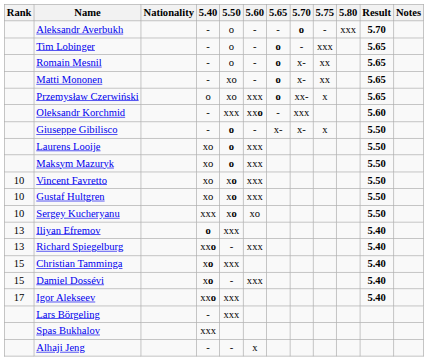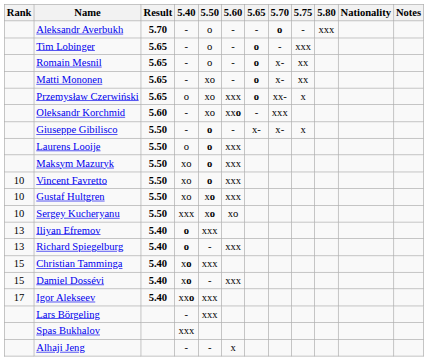 <table class="wikitable sortable" style="text-align:center">
 <tr>
 <th>Rank</th>
 <th>Name</th>
-<th>Nationality</th>
+<th>Result</th>
 <th>5.40</th>
 <th>5.50</th>
 <th>5.60</th>
 <th>5.65</th>
 <th>5.70</th>
 <th>5.75</th>
 <th>5.80</th>
-<th>Result</th>
+<th>Nationality</th>
 <th>Notes</th>
 </tr>
 <tr>
 <td></td>
 <td align=left><a href='#'>Aleksandr Averbukh</a></td>
-<td align=left></td>
+<td><strong>5.70</strong></td>
 <td>-</td>
 <td>o</td>
 <td>-</td>
 <td>-</td>
 <td><strong>o</strong></td>
 <td>-</td>
 <td>xxx</td>
-<td><strong>5.70</strong></td>
+<td align=left></td>
 <td></td>
 </tr>
 <tr>
 <td></td>
 <td align=left><a href='#'>Tim Lobinger</a></td>
-<td align=left></td>
+<td><strong>5.65</strong></td>
 <td>-</td>
 <td>o</td>
 <td>-</td>
 <td><strong>o</strong></td>
 <td>-</td>
 <td>xxx</td>
 <td></td>
-<td><strong>5.65</strong></td>
+<td align=left></td>
 <td></td>
 </tr>
 <tr>
 <td></td>
 <td align=left><a href='#'>Romain Mesnil</a></td>
-<td align=left></td>
+<td><strong>5.65</strong></td>
 <td>-</td>
 <td>o</td>
 <td>-</td>
 <td><strong>o</strong></td>
 <td>x-</td>
 <td>xx</td>
 <td></td>
-<td><strong>5.65</strong></td>
+<td align=left></td>
 <td></td>
 </tr>
 <tr>
 <td></td>
 <td align=left><a href='#'>Matti Mononen</a></td>
-<td align=left></td>
+<td><strong>5.65</strong></td>
 <td>-</td>
 <td>xo</td>
 <td>-</td>
 <td><strong>o</strong></td>
 <td>x-</td>
 <td>xx</td>
 <td></td>
-<td><strong>5.65</strong></td>
+<td align=left></td>
 <td></td>
 </tr>
 <tr>
 <td></td>
 <td align=left><a href='#'>Przemysław Czerwiński</a></td>
-<td align=left></td>
+<td><strong>5.65</strong></td>
 <td>o</td>
 <td>xo</td>
 <td>xxx</td>
 <td><strong>o</strong></td>
 <td>xx-</td>
 <td>x</td>
 <td></td>
-<td><strong>5.65</strong></td>
+<td align=left></td>
 <td></td>
 </tr>
 <tr>
 <td></td>
 <td align=left><a href='#'>Oleksandr Korchmid</a></td>
-<td align=left></td>
+<td><strong>5.60</strong></td>
 <td>-</td>
-<td>xxx</td>
+<td>xo</td>
 <td>xx<strong>o</strong></td>
 <td>-</td>
 <td>xxx</td>
 <td></td>
 <td></td>
-<td><strong>5.60</strong></td>
+<td align=left></td>
 <td></td>
 </tr>
 <tr>
 <td></td>
 <td align=left><a href='#'>Giuseppe Gibilisco</a></td>
-<td align=left></td>
+<td><strong>5.50</strong></td>
 <td>-</td>
 <td><strong>o</strong></td>
 <td>-</td>
 <td>x-</td>
 <td>x-</td>
 <td>x</td>
 <td></td>
-<td><strong>5.50</strong></td>
+<td align=left></td>
 <td></td>
 </tr>
 <tr>
 <td></td>
 <td align=left><a href='#'>Laurens Looije</a></td>
+<td><strong>5.50</strong></td>
+<td>o</td>
+<td><strong>o</strong></td>
+<td>xxx</td>
+<td></td>
+<td></td>
+<td></td>
+<td></td>
 <td align=left></td>
+<td></td>
+</tr>
+<tr>
+<td></td>
+<td align=left><a href='#'>Maksym Mazuryk</a></td>
+<td><strong>5.50</strong></td>
 <td>xo</td>
 <td><strong>o</strong></td>
 <td>xxx</td>
 <td></td>
 <td></td>
 <td></td>
 <td></td>
-<td><strong>5.50</strong></td>
+<td align=left></td>
 <td></td>
 </tr>
 <tr>
-<td></td>
-<td align=left><a href='#'>Maksym Mazuryk</a></td>
-<td align=left></td>
+<td>10</td>
+<td align=left><a href='#'>Vincent Favretto</a></td>
+<td><strong>5.50</strong></td>
 <td>xo</td>
 <td><strong>o</strong></td>
 <td>xxx</td>
 <td></td>
 <td></td>
 <td></td>
 <td></td>
-<td><strong>5.50</strong></td>
+<td align=left></td>
 <td></td>
 </tr>
 <tr>
 <td>10</td>
-<td align=left><a href='#'>Vincent Favretto</a></td>
-<td align=left></td>
+<td align=left><a href='#'>Gustaf Hultgren</a></td>
+<td><strong>5.50</strong></td>
 <td>xo</td>
 <td>x<strong>o</strong></td>
 <td>xxx</td>
 <td></td>
 <td></td>
 <td></td>
 <td></td>
-<td><strong>5.50</strong></td>
-<td></td>
-</tr>
-<tr>
-<td>10</td>
-<td align=left><a href='#'>Gustaf Hultgren</a></td>
 <td align=left></td>
-<td>xo</td>
-<td>x<strong>o</strong></td>
-<td>xxx</td>
-<td></td>
-<td></td>
-<td></td>
-<td></td>
-<td><strong>5.50</strong></td>
 <td></td>
 </tr>
 <tr>
 <td>10</td>
 <td align=left><a href='#'>Sergey Kucheryanu</a></td>
-<td align=left></td>
+<td><strong>5.50</strong></td>
 <td>xxx</td>
 <td>x<strong>o</strong></td>
 <td>xo</td>
 <td></td>
 <td></td>
 <td></td>
 <td></td>
-<td><strong>5.50</strong></td>
+<td align=left></td>
 <td></td>
 </tr>
 <tr>
 <td>13</td>
 <td align=left><a href='#'>Iliyan Efremov</a></td>
-<td align=left></td>
+<td><strong>5.40</strong></td>
 <td><strong>o</strong></td>
 <td>xxx</td>
 <td></td>
 <td></td>
 <td></td>
 <td></td>
 <td></td>
-<td><strong>5.40</strong></td>
+<td align=left></td>
 <td></td>
 </tr>
 <tr>
 <td>13</td>
 <td align=left><a href='#'>Richard Spiegelburg</a></td>
-<td align=left></td>
-<td>xx<strong>o</strong></td>
+<td><strong>5.40</strong></td>
+<td><strong>o</strong></td>
 <td>-</td>
 <td>xxx</td>
 <td></td>
 <td></td>
 <td></td>
 <td></td>
-<td><strong>5.40</strong></td>
+<td align=left></td>
 <td></td>
 </tr>
 <tr>
 <td>15</td>
 <td align=left><a href='#'>Christian Tamminga</a></td>
-<td align=left></td>
+<td><strong>5.40</strong></td>
 <td>x<strong>o</strong></td>
 <td>xxx</td>
 <td></td>
 <td></td>
 <td></td>
 <td></td>
 <td></td>
-<td><strong>5.40</strong></td>
+<td align=left></td>
 <td></td>
 </tr>
 <tr>
 <td>15</td>
 <td align=left><a href='#'>Damiel Dossévi</a></td>
-<td align=left></td>
+<td><strong>5.40</strong></td>
 <td>x<strong>o</strong></td>
 <td>-</td>
 <td>xxx</td>
 <td></td>
 <td></td>
 <td></td>
 <td></td>
-<td><strong>5.40</strong></td>
+<td align=left></td>
 <td></td>
 </tr>
 <tr>
 <td>17</td>
 <td align=left><a href='#'>Igor Alekseev</a></td>
-<td align=left></td>
+<td><strong>5.40</strong></td>
 <td>xx<strong>o</strong></td>
 <td>xxx</td>
 <td></td>
 <td></td>
 <td></td>
 <td></td>
 <td></td>
-<td><strong>5.40</strong></td>
+<td align=left></td>
 <td></td>
 </tr>
 <tr>
 <td></td>
 <td align=left><a href='#'>Lars Börgeling</a></td>
-<td align=left></td>
+<td><strong></strong></td>
 <td>-</td>
 <td>xxx</td>
 <td></td>
 <td></td>
 <td></td>
 <td></td>
 <td></td>
-<td><strong></strong></td>
+<td align=left></td>
 <td></td>
 </tr>
 <tr>
 <td></td>
 <td align=left><a href='#'>Spas Bukhalov</a></td>
-<td align=left></td>
+<td><strong></strong></td>
 <td>xxx</td>
 <td></td>
 <td></td>
 <td></td>
 <td></td>
 <td></td>
 <td></td>
-<td><strong></strong></td>
+<td align=left></td>
 <td></td>
 </tr>
 <tr>
 <td></td>
 <td align=left><a href='#'>Alhaji Jeng</a></td>
-<td align=left></td>
+<td><strong></strong></td>
 <td>-</td>
 <td>-</td>
 <td>x</td>
 <td></td>
 <td></td>
 <td></td>
 <td></td>
-<td><strong></strong></td>
+<td align=left></td>
 <td></td>
 </tr>
 </table>
